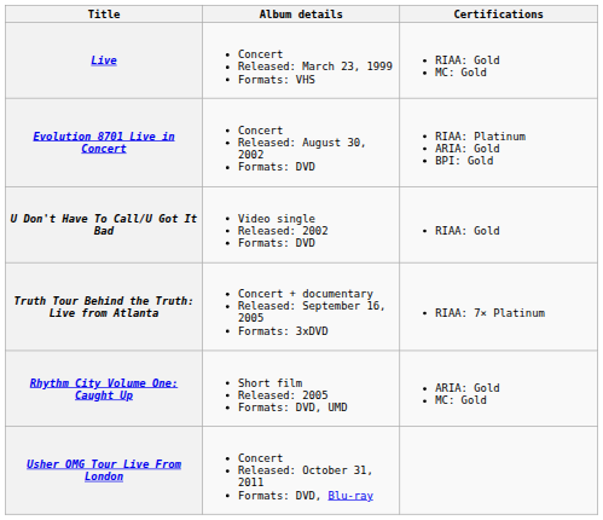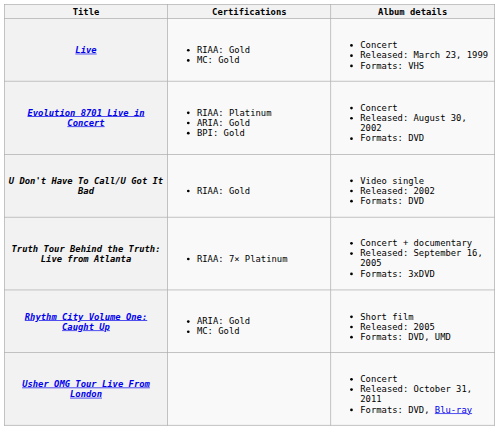 <table class="wikitable plainrowheaders" border="1">
 <tr>
 <th style="width:18em;">Title</th>
+<th style="width:18em;">Certifications</th>
 <th style="width:18em;">Album details</th>
-<th style="width:18em;">Certifications</th>
 </tr>
 <tr>
 <th scope="row"><em><a href='#'>Live</a></em></th>
+<td><br><ul><li>RIAA: Gold</li><li>MC: Gold</li></ul></td>
 <td><br><ul><li>Concert</li><li>Released: March 23, 1999</li><li>Formats: VHS</li></ul></td>
-<td><br><ul><li>RIAA: Gold</li><li>MC: Gold</li></ul></td>
 </tr>
 <tr>
 <th scope="row"><em><a href='#'>Evolution 8701 Live in Concert</a></em></th>
+<td><br><ul><li>RIAA: Platinum</li><li>ARIA: Gold</li><li>BPI: Gold</li></ul></td>
 <td><br><ul><li>Concert</li><li>Released: August 30, 2002</li><li>Formats: DVD</li></ul></td>
-<td><br><ul><li>RIAA: Platinum</li><li>ARIA: Gold</li><li>BPI: Gold</li></ul></td>
 </tr>
 <tr>
 <th scope="row"><em>U Don't Have To Call/U Got It Bad</em></th>
+<td><br><ul><li>RIAA: Gold</li></ul></td>
 <td><br><ul><li>Video single</li><li>Released: 2002</li><li>Formats: DVD</li></ul></td>
-<td><br><ul><li>RIAA: Gold</li></ul></td>
 </tr>
 <tr>
 <th scope="row"><em>Truth Tour Behind the Truth: Live from Atlanta</em></th>
+<td><br><ul><li>RIAA: 7× Platinum</li></ul></td>
 <td><br><ul><li>Concert + documentary</li><li>Released: September 16, 2005</li><li>Formats: 3xDVD</li></ul></td>
-<td><br><ul><li>RIAA: 7× Platinum</li></ul></td>
 </tr>
 <tr>
 <th scope="row"><em><a href='#'>Rhythm City Volume One: Caught Up</a></em></th>
+<td><br><ul><li>ARIA: Gold</li><li>MC: Gold</li></ul></td>
 <td><br><ul><li>Short film</li><li>Released: 2005</li><li>Formats: DVD, UMD</li></ul></td>
-<td><br><ul><li>ARIA: Gold</li><li>MC: Gold</li></ul></td>
 </tr>
 <tr>
 <th scope="row"><em><a href='#'>Usher OMG Tour Live From London</a></em></th>
+<td></td>
 <td><br><ul><li>Concert</li><li>Released: October 31, 2011</li><li>Formats: DVD, <a href='#'>Blu-ray</a></li></ul></td>
-<td></td>
 </tr>
 </table>
